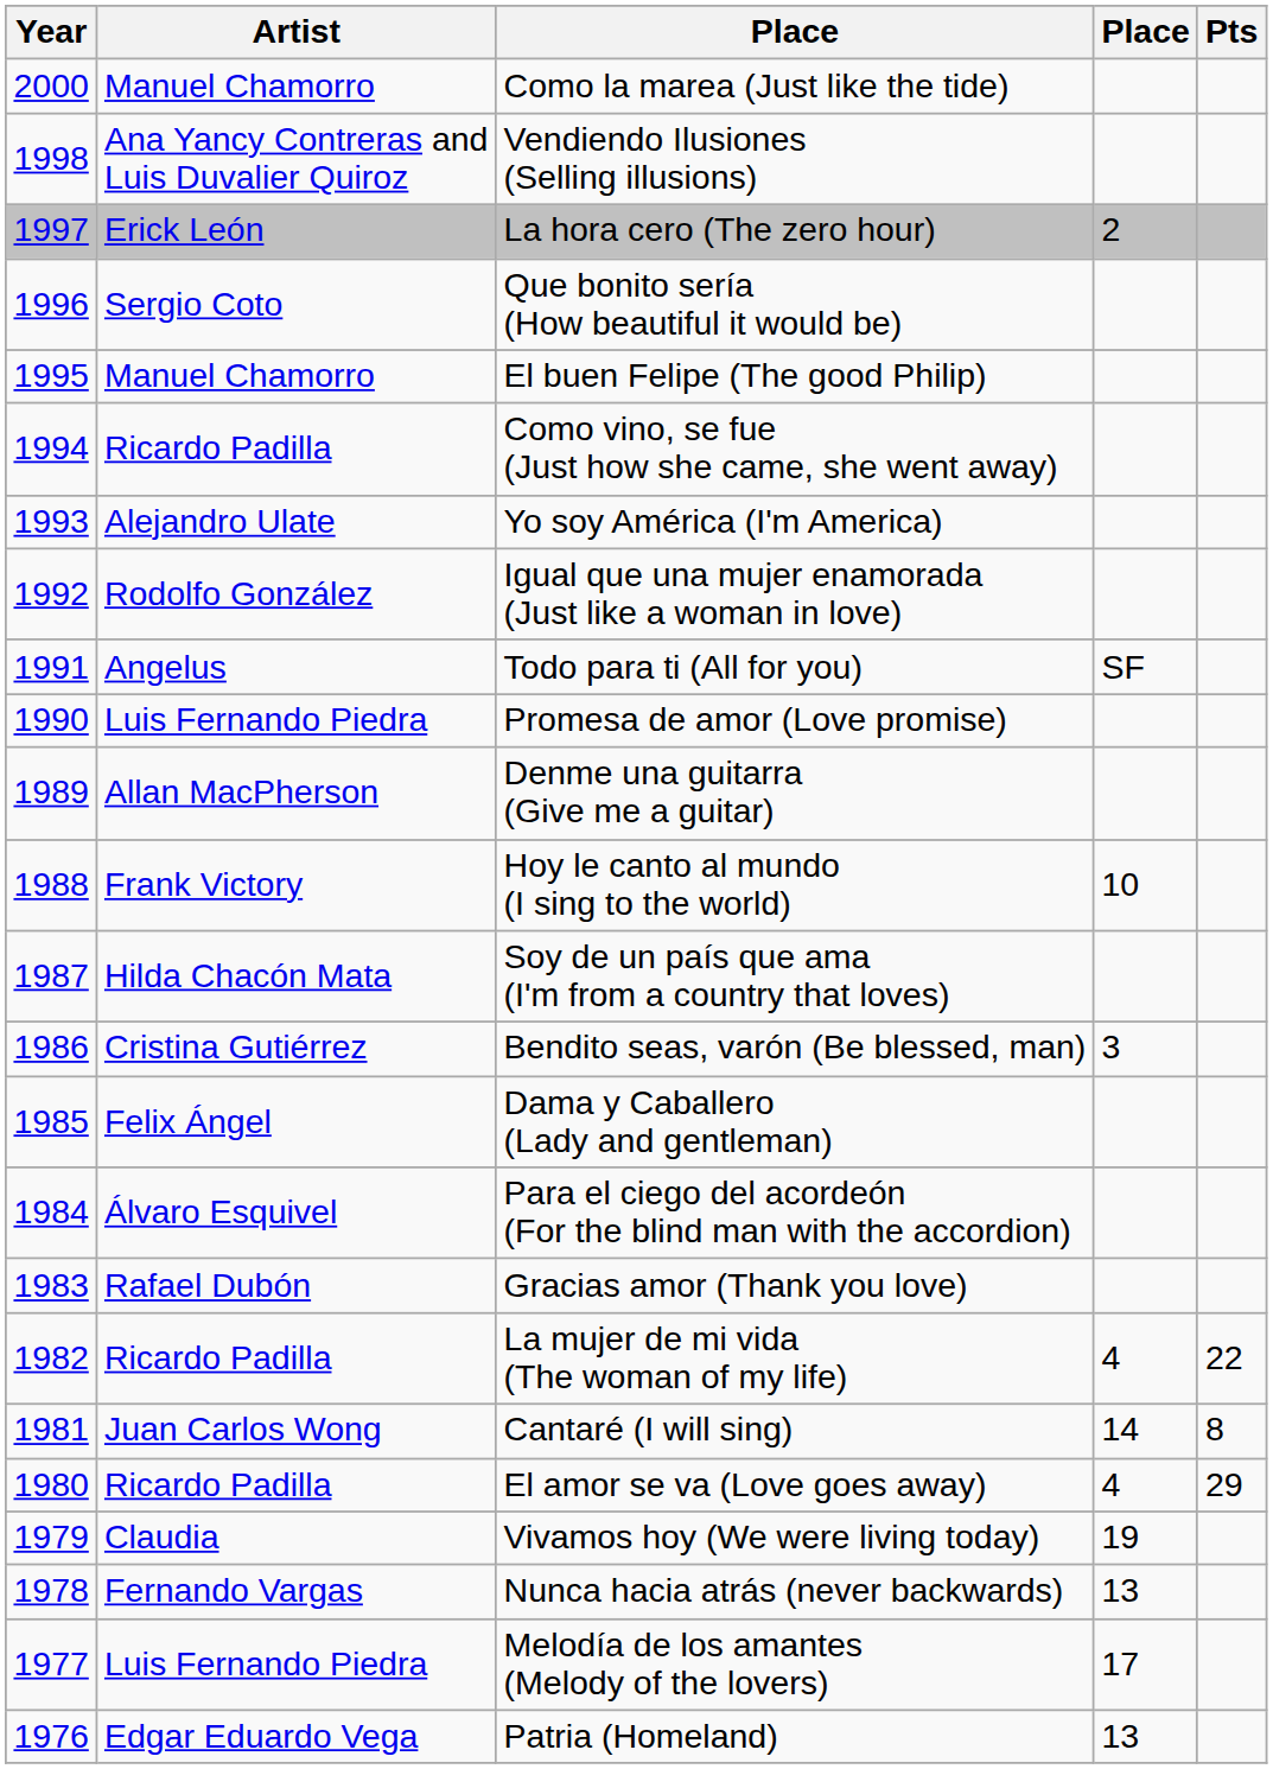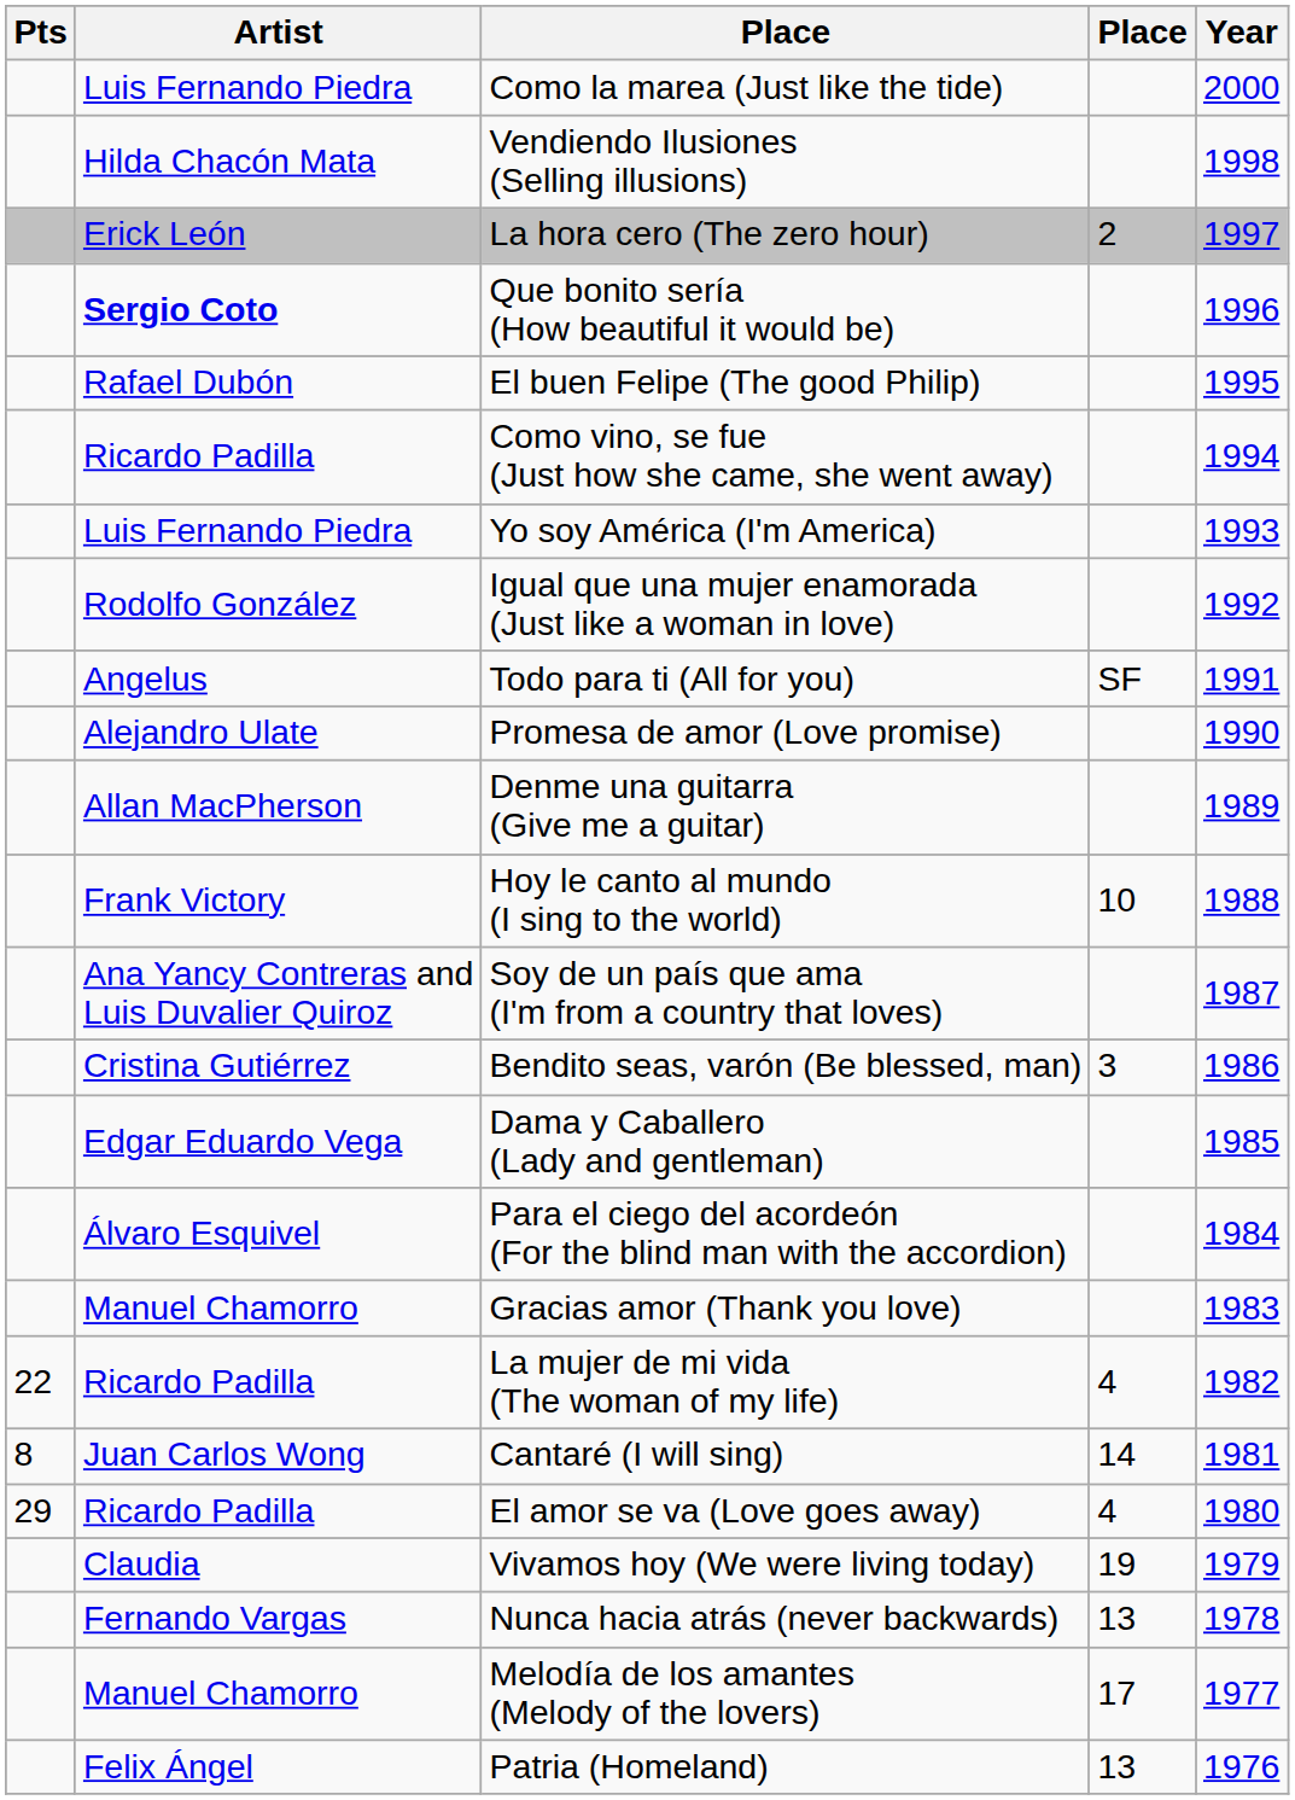 <table class="sortable wikitable">
 <tr>
-<th>Year</th>
+<th>Pts</th>
 <th>Artist</th>
 <th>Place</th>
 <th>Place</th>
-<th>Pts</th>
+<th>Year</th>
 </tr>
 <tr>
-<td><a href='#'>2000</a></td>
-<td><a href='#'>Manuel Chamorro</a></td>
+<td></td>
+<td><a href='#'>Luis Fernando Piedra</a></td>
 <td>Como la marea (Just like the tide)</td>
 <td></td>
-<td></td>
+<td><a href='#'>2000</a></td>
 </tr>
 <tr>
-<td><a href='#'>1998</a></td>
-<td><a href='#'>Ana Yancy Contreras</a> and<br><a href='#'>Luis Duvalier Quiroz</a></td>
+<td></td>
+<td><a href='#'>Hilda Chacón Mata</a></td>
 <td>Vendiendo Ilusiones<br>(Selling illusions)</td>
 <td></td>
-<td></td>
+<td><a href='#'>1998</a></td>
 </tr>
 <tr bgcolor="silver">
-<td><a href='#'>1997</a></td>
+<td></td>
 <td><a href='#'>Erick León</a></td>
 <td>La hora cero (The zero hour)</td>
 <td>2</td>
-<td></td>
+<td><a href='#'>1997</a></td>
 </tr>
 <tr>
-<td><a href='#'>1996</a></td>
-<td><a href='#'>Sergio Coto</a></td>
+<td></td>
+<td><strong><a href='#'>Sergio Coto</a></strong></td>
 <td>Que bonito sería<br>(How beautiful it would be)</td>
 <td></td>
-<td></td>
+<td><a href='#'>1996</a></td>
 </tr>
 <tr>
-<td><a href='#'>1995</a></td>
-<td><a href='#'>Manuel Chamorro</a></td>
+<td></td>
+<td><a href='#'>Rafael Dubón</a></td>
 <td>El buen Felipe (The good Philip)</td>
 <td></td>
-<td></td>
+<td><a href='#'>1995</a></td>
 </tr>
 <tr>
-<td><a href='#'>1994</a></td>
+<td></td>
 <td><a href='#'>Ricardo Padilla</a></td>
 <td>Como vino, se fue<br>(Just how she came, she went away)</td>
 <td></td>
-<td></td>
+<td><a href='#'>1994</a></td>
 </tr>
 <tr>
-<td><a href='#'>1993</a></td>
-<td><a href='#'>Alejandro Ulate</a></td>
+<td></td>
+<td><a href='#'>Luis Fernando Piedra</a></td>
 <td>Yo soy América (I'm America)</td>
 <td></td>
-<td></td>
+<td><a href='#'>1993</a></td>
 </tr>
 <tr>
-<td><a href='#'>1992</a></td>
+<td></td>
 <td><a href='#'>Rodolfo González</a></td>
 <td>Igual que una mujer enamorada<br>(Just like a woman in love)</td>
 <td></td>
-<td></td>
+<td><a href='#'>1992</a></td>
 </tr>
 <tr>
-<td><a href='#'>1991</a></td>
+<td></td>
 <td><a href='#'>Angelus</a></td>
 <td>Todo para ti (All for you)</td>
 <td>SF</td>
-<td></td>
+<td><a href='#'>1991</a></td>
 </tr>
 <tr>
-<td><a href='#'>1990</a></td>
-<td><a href='#'>Luis Fernando Piedra</a></td>
+<td></td>
+<td><a href='#'>Alejandro Ulate</a></td>
 <td>Promesa de amor (Love promise)</td>
 <td></td>
-<td></td>
+<td><a href='#'>1990</a></td>
 </tr>
 <tr>
-<td><a href='#'>1989</a></td>
+<td></td>
 <td><a href='#'>Allan MacPherson</a></td>
 <td>Denme una guitarra<br>(Give me a guitar)</td>
 <td></td>
-<td></td>
+<td><a href='#'>1989</a></td>
 </tr>
 <tr>
-<td><a href='#'>1988</a></td>
+<td></td>
 <td><a href='#'>Frank Victory</a></td>
 <td>Hoy le canto al mundo<br>(I sing to the world)</td>
 <td>10</td>
-<td></td>
+<td><a href='#'>1988</a></td>
 </tr>
 <tr>
-<td><a href='#'>1987</a></td>
-<td><a href='#'>Hilda Chacón Mata</a></td>
+<td></td>
+<td><a href='#'>Ana Yancy Contreras</a> and<br><a href='#'>Luis Duvalier Quiroz</a></td>
 <td>Soy de un país que ama<br>(I'm from a country that loves)</td>
 <td></td>
-<td></td>
+<td><a href='#'>1987</a></td>
 </tr>
 <tr>
-<td><a href='#'>1986</a></td>
+<td></td>
 <td><a href='#'>Cristina Gutiérrez</a></td>
 <td>Bendito seas, varón (Be blessed, man)</td>
 <td>3</td>
-<td></td>
+<td><a href='#'>1986</a></td>
 </tr>
 <tr>
-<td><a href='#'>1985</a></td>
-<td><a href='#'>Felix Ángel</a></td>
+<td></td>
+<td><a href='#'>Edgar Eduardo Vega</a></td>
 <td>Dama y Caballero<br>(Lady and gentleman)</td>
 <td></td>
-<td></td>
+<td><a href='#'>1985</a></td>
 </tr>
 <tr>
-<td><a href='#'>1984</a></td>
+<td></td>
 <td><a href='#'>Álvaro Esquivel</a></td>
 <td>Para el ciego del acordeón<br>(For the blind man with the accordion)</td>
 <td></td>
-<td></td>
+<td><a href='#'>1984</a></td>
 </tr>
 <tr>
-<td><a href='#'>1983</a></td>
-<td><a href='#'>Rafael Dubón</a></td>
+<td></td>
+<td><a href='#'>Manuel Chamorro</a></td>
 <td>Gracias amor (Thank you love)</td>
 <td></td>
-<td></td>
+<td><a href='#'>1983</a></td>
 </tr>
 <tr>
-<td><a href='#'>1982</a></td>
+<td>22</td>
 <td><a href='#'>Ricardo Padilla</a></td>
 <td>La mujer de mi vida<br>(The woman of my life)</td>
 <td>4</td>
-<td>22</td>
+<td><a href='#'>1982</a></td>
 </tr>
 <tr>
-<td><a href='#'>1981</a></td>
+<td>8</td>
 <td><a href='#'>Juan Carlos Wong</a></td>
 <td>Cantaré (I will sing)</td>
 <td>14</td>
-<td>8</td>
+<td><a href='#'>1981</a></td>
 </tr>
 <tr>
-<td><a href='#'>1980</a></td>
+<td>29</td>
 <td><a href='#'>Ricardo Padilla</a></td>
 <td>El amor se va (Love goes away)</td>
 <td>4</td>
-<td>29</td>
+<td><a href='#'>1980</a></td>
 </tr>
 <tr>
-<td><a href='#'>1979</a></td>
+<td></td>
 <td><a href='#'>Claudia</a></td>
 <td>Vivamos hoy (We were living today)</td>
 <td>19</td>
-<td></td>
+<td><a href='#'>1979</a></td>
 </tr>
 <tr>
-<td><a href='#'>1978</a></td>
+<td></td>
 <td><a href='#'>Fernando Vargas</a></td>
 <td>Nunca hacia atrás (never backwards)</td>
 <td>13</td>
-<td></td>
+<td><a href='#'>1978</a></td>
 </tr>
 <tr>
-<td><a href='#'>1977</a></td>
-<td><a href='#'>Luis Fernando Piedra</a></td>
+<td></td>
+<td><a href='#'>Manuel Chamorro</a></td>
 <td>Melodía de los amantes<br>(Melody of the lovers)</td>
 <td>17</td>
-<td></td>
+<td><a href='#'>1977</a></td>
 </tr>
 <tr>
-<td><a href='#'>1976</a></td>
-<td><a href='#'>Edgar Eduardo Vega</a></td>
+<td></td>
+<td><a href='#'>Felix Ángel</a></td>
 <td>Patria (Homeland)</td>
 <td>13</td>
-<td></td>
+<td><a href='#'>1976</a></td>
 </tr>
 </table>
